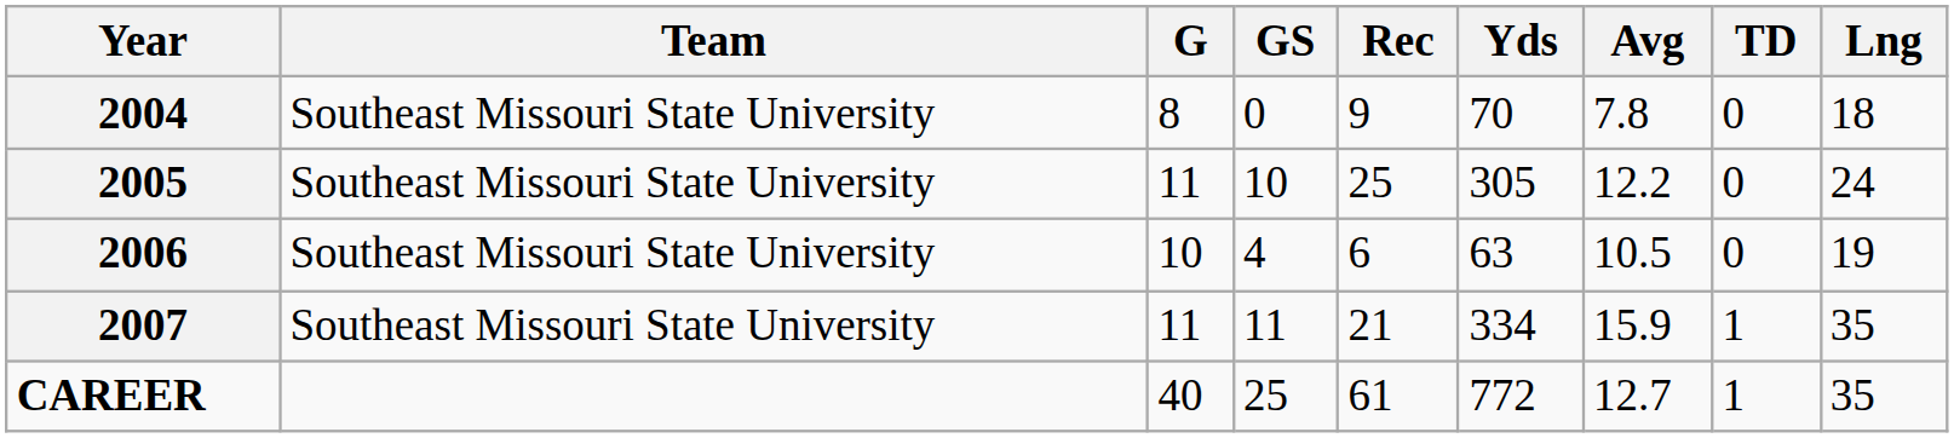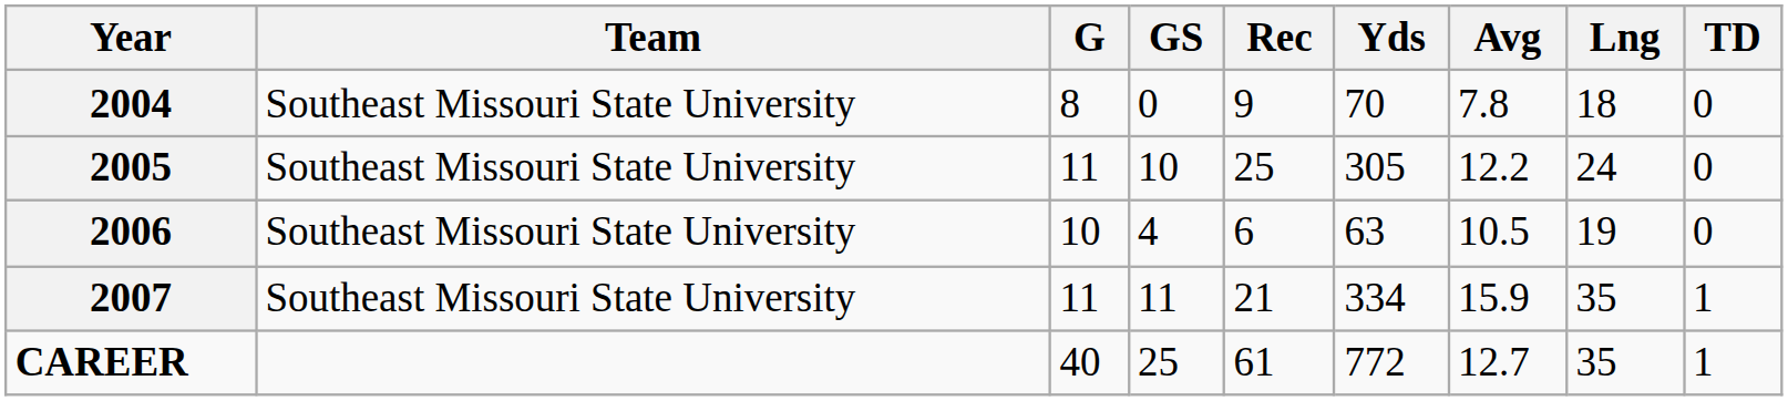 <table class="wikitable" width="55%">
 <tr>
 <th>Year</th>
 <th>Team</th>
 <th>G</th>
 <th>GS</th>
 <th>Rec</th>
 <th>Yds</th>
 <th>Avg</th>
+<th>Lng</th>
 <th>TD</th>
-<th>Lng</th>
 </tr>
 <tr>
 <th>2004</th>
 <td>Southeast Missouri State University</td>
 <td>8</td>
 <td>0</td>
 <td>9</td>
 <td>70</td>
 <td>7.8</td>
+<td>18</td>
 <td>0</td>
-<td>18</td>
 </tr>
 <tr>
 <th>2005</th>
 <td>Southeast Missouri State University</td>
 <td>11</td>
 <td>10</td>
 <td>25</td>
 <td>305</td>
 <td>12.2</td>
+<td>24</td>
 <td>0</td>
-<td>24</td>
 </tr>
 <tr>
 <th>2006</th>
 <td>Southeast Missouri State University</td>
 <td>10</td>
 <td>4</td>
 <td>6</td>
 <td>63</td>
 <td>10.5</td>
+<td>19</td>
 <td>0</td>
-<td>19</td>
 </tr>
 <tr>
 <th>2007</th>
 <td>Southeast Missouri State University</td>
 <td>11</td>
 <td>11</td>
 <td>21</td>
 <td>334</td>
 <td>15.9</td>
+<td>35</td>
 <td>1</td>
-<td>35</td>
 </tr>
 <tr>
 <td><strong>CAREER</strong></td>
 <td></td>
 <td>40</td>
 <td>25</td>
 <td>61</td>
 <td>772</td>
 <td>12.7</td>
+<td>35</td>
 <td>1</td>
-<td>35</td>
 </tr>
 </table>
